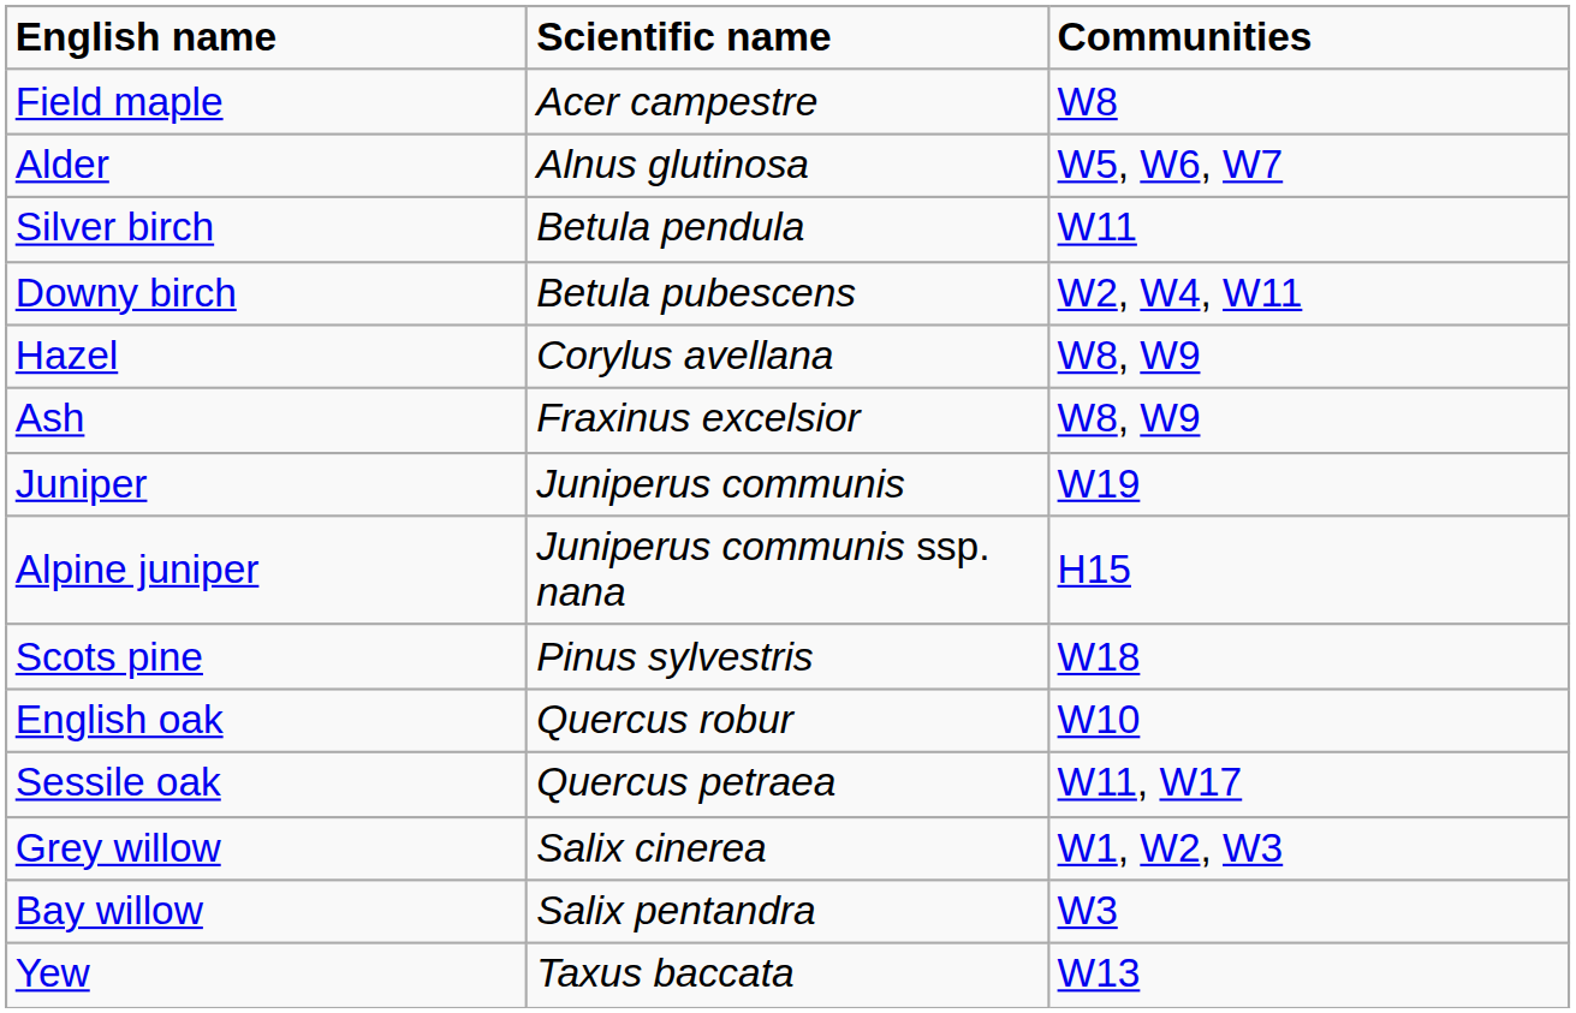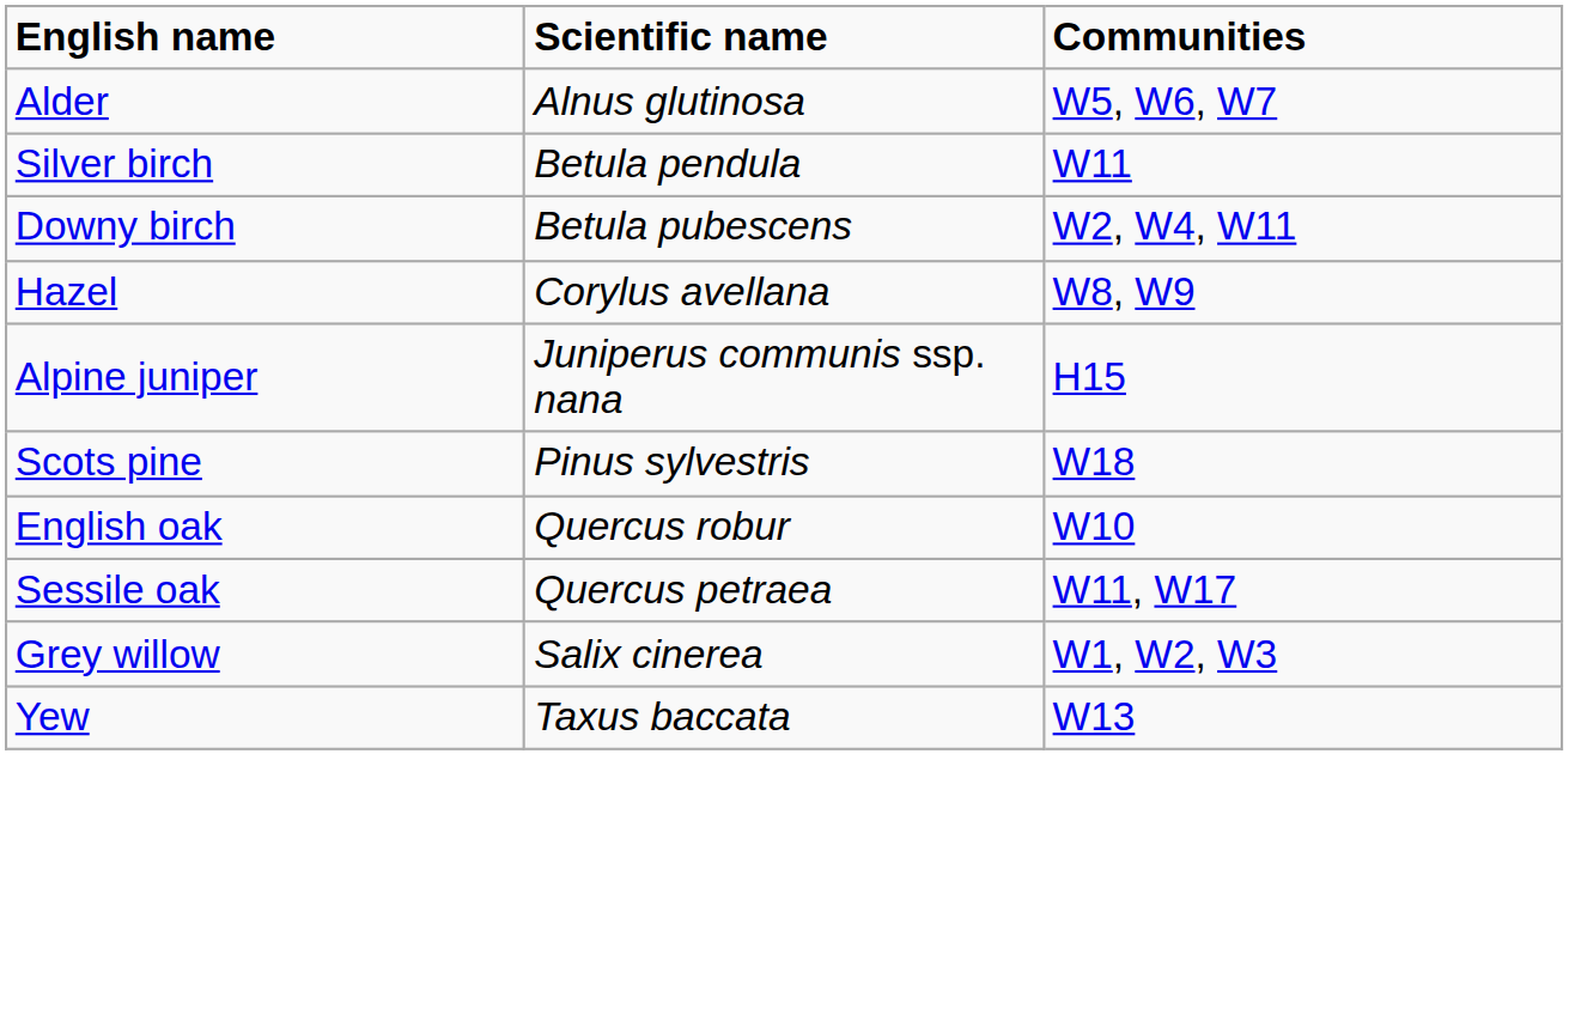 <table class="wikitable">
 <tr>
 <td style="width:200px"><strong>English name</strong></td>
 <td style="width:200px"><strong>Scientific name</strong></td>
 <td style="width:200px"><strong>Communities</strong></td>
-</tr>
-<tr>
-<td><a href='#'>Field maple</a></td>
-<td><em>Acer campestre</em></td>
-<td><a href='#'>W8</a></td>
 </tr>
 <tr>
 <td><a href='#'>Alder</a></td>
 <td><em>Alnus glutinosa</em></td>
 <td><a href='#'>W5</a>, <a href='#'>W6</a>, <a href='#'>W7</a></td>
 </tr>
 <tr>
 <td><a href='#'>Silver birch</a></td>
 <td><em>Betula pendula</em></td>
 <td><a href='#'>W11</a></td>
 </tr>
 <tr>
 <td><a href='#'>Downy birch</a></td>
 <td><em>Betula pubescens</em></td>
 <td><a href='#'>W2</a>, <a href='#'>W4</a>, <a href='#'>W11</a></td>
 </tr>
 <tr>
 <td><a href='#'>Hazel</a></td>
 <td><em>Corylus avellana</em></td>
 <td><a href='#'>W8</a>, <a href='#'>W9</a></td>
-</tr>
-<tr>
-<td><a href='#'>Ash</a></td>
-<td><em>Fraxinus excelsior</em></td>
-<td><a href='#'>W8</a>, <a href='#'>W9</a></td>
-</tr>
-<tr>
-<td><a href='#'>Juniper</a></td>
-<td><em>Juniperus communis</em></td>
-<td><a href='#'>W19</a></td>
 </tr>
 <tr>
 <td><a href='#'>Alpine juniper</a></td>
 <td><em>Juniperus communis</em> ssp. <em>nana</em></td>
 <td><a href='#'>H15</a></td>
 </tr>
 <tr>
 <td><a href='#'>Scots pine</a></td>
 <td><em>Pinus sylvestris</em></td>
 <td><a href='#'>W18</a></td>
 </tr>
 <tr>
 <td><a href='#'>English oak</a></td>
 <td><em>Quercus robur</em></td>
 <td><a href='#'>W10</a></td>
 </tr>
 <tr>
 <td><a href='#'>Sessile oak</a></td>
 <td><em>Quercus petraea</em></td>
 <td><a href='#'>W11</a>, <a href='#'>W17</a></td>
 </tr>
 <tr>
 <td><a href='#'>Grey willow</a></td>
 <td><em>Salix cinerea</em></td>
 <td><a href='#'>W1</a>, <a href='#'>W2</a>, <a href='#'>W3</a></td>
 </tr>
 <tr>
-<td><a href='#'>Bay willow</a></td>
-<td><em>Salix pentandra</em></td>
-<td><a href='#'>W3</a></td>
-</tr>
-<tr>
 <td><a href='#'>Yew</a></td>
 <td><em>Taxus baccata</em></td>
 <td><a href='#'>W13</a></td>
 </tr>
 </table>
